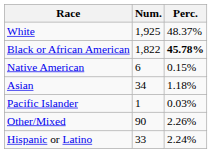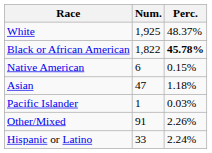 <table class="wikitable">
 <tr>
 <th>Race</th>
 <th>Num.</th>
 <th>Perc.</th>
 </tr>
 <tr>
 <td><a href='#'>White</a></td>
 <td>1,925</td>
 <td>48.37%</td>
 </tr>
 <tr>
 <td><a href='#'>Black or African American</a></td>
 <td>1,822</td>
 <td><strong>45.78%</strong></td>
 </tr>
 <tr>
 <td><a href='#'>Native American</a></td>
 <td>6</td>
 <td>0.15%</td>
 </tr>
 <tr>
 <td><a href='#'>Asian</a></td>
-<td>34</td>
+<td>47</td>
 <td>1.18%</td>
 </tr>
 <tr>
 <td><a href='#'>Pacific Islander</a></td>
 <td>1</td>
 <td>0.03%</td>
 </tr>
 <tr>
 <td><a href='#'>Other/Mixed</a></td>
-<td>90</td>
+<td>91</td>
 <td>2.26%</td>
 </tr>
 <tr>
 <td><a href='#'>Hispanic</a> or <a href='#'>Latino</a></td>
 <td>33</td>
 <td>2.24%</td>
 </tr>
 </table>
